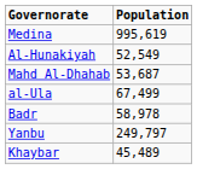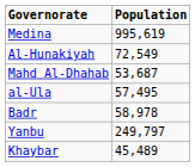 <table class="wikitable">
 <tr>
 <td><strong>Governorate</strong></td>
 <td><strong>Population</strong></td>
 </tr>
 <tr>
 <td><a href='#'>Medina</a></td>
 <td>995,619</td>
 </tr>
 <tr>
 <td><a href='#'>Al-Hunakiyah</a></td>
-<td>52,549</td>
+<td>72,549</td>
 </tr>
 <tr>
 <td><a href='#'>Mahd Al-Dhahab</a></td>
 <td>53,687</td>
 </tr>
 <tr>
 <td><a href='#'>al-Ula</a></td>
-<td>67,499</td>
+<td>57,495</td>
 </tr>
 <tr>
 <td><a href='#'>Badr</a></td>
 <td>58,978</td>
 </tr>
 <tr>
 <td><a href='#'>Yanbu</a></td>
 <td>249,797</td>
 </tr>
 <tr>
 <td><a href='#'>Khaybar</a></td>
 <td>45,489</td>
 </tr>
 </table>
